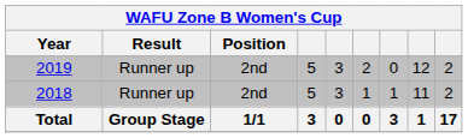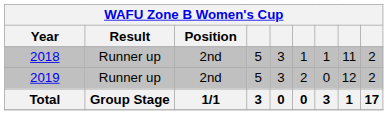 <table class="wikitable" style="text-align:center;">
 <tr>
 <th colspan="9"><a href='#'>WAFU Zone B Women's Cup</a></th>
 </tr>
 <tr>
 <th style="width:90px;">Year</th>
 <th style="width:100px;">Result</th>
 <th style="width:80px;">Position</th>
 <th style="width:20px;"></th>
 <th style="width:20px;"></th>
 <th style="width:20px;"></th>
 <th style="width:20px;"></th>
 <th style="width:20px;"></th>
 <th style="width:20px;"></th>
 </tr>
 <tr bgcolor=silver>
+<td> <a href='#'>2018</a></td>
+<td>Runner up</td>
+<td>2nd</td>
+<td>5</td>
+<td>3</td>
+<td>1</td>
+<td>1</td>
+<td>11</td>
+<td>2</td>
+</tr>
+<tr bgcolor=silver>
 <td> <a href='#'>2019</a></td>
 <td>Runner up</td>
 <td>2nd</td>
 <td>5</td>
 <td>3</td>
 <td>2</td>
 <td>0</td>
 <td>12</td>
-<td>2</td>
-</tr>
-<tr bgcolor=silver>
-<td> <a href='#'>2018</a></td>
-<td>Runner up</td>
-<td>2nd</td>
-<td>5</td>
-<td>3</td>
-<td>1</td>
-<td>1</td>
-<td>11</td>
 <td>2</td>
 </tr>
 <tr>
 <th>Total</th>
 <th>Group Stage</th>
 <th>1/1</th>
 <th>3</th>
 <th>0</th>
 <th>0</th>
 <th>3</th>
 <th>1</th>
 <th>17</th>
 </tr>
 <tr>
 </tr>
 </table>
